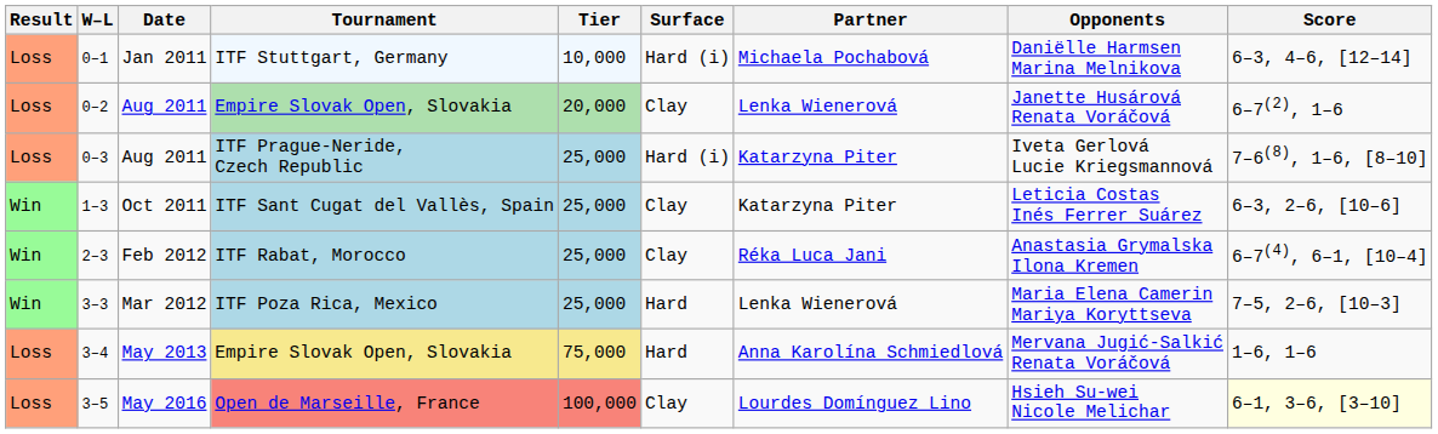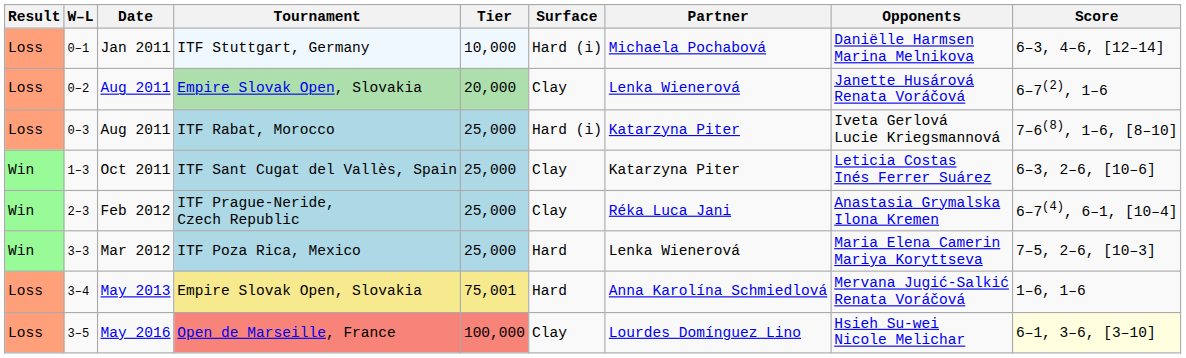 <table class="sortable wikitable">
 <tr>
 <th>Result</th>
 <th class="unsortable">W–L</th>
 <th>Date</th>
 <th>Tournament</th>
 <th>Tier</th>
 <th>Surface</th>
 <th>Partner</th>
 <th>Opponents</th>
 <th class="unsortable">Score</th>
 </tr>
 <tr>
 <td style="background:#ffa07a;">Loss</td>
 <td><small>0–1</small></td>
 <td>Jan 2011</td>
 <td style="background:#f0f8ff;">ITF Stuttgart, Germany</td>
 <td style="background:#f0f8ff;">10,000</td>
 <td>Hard (i)</td>
 <td> <a href='#'>Michaela Pochabová</a></td>
 <td> <a href='#'>Daniëlle Harmsen</a> <br>  <a href='#'>Marina Melnikova</a></td>
 <td>6–3, 4–6, [12–14]</td>
 </tr>
 <tr>
 <td style="background:#ffa07a;">Loss</td>
 <td><small>0–2</small></td>
 <td><a href='#'>Aug 2011</a></td>
 <td style="background:#addfad;"><a href='#'>Empire Slovak Open</a>, Slovakia</td>
 <td style="background:#addfad;">20,000</td>
 <td>Clay</td>
 <td> <a href='#'>Lenka Wienerová</a></td>
 <td> <a href='#'>Janette Husárová</a> <br>  <a href='#'>Renata Voráčová</a></td>
 <td>6–7<sup>(2)</sup>, 1–6</td>
 </tr>
 <tr>
 <td style="background:#ffa07a;">Loss</td>
 <td><small>0–3</small></td>
 <td>Aug 2011</td>
-<td style="background:lightblue;">ITF Prague-Neride, <br>Czech Republic</td>
+<td style="background:lightblue;">ITF Rabat, Morocco</td>
 <td style="background:lightblue;">25,000</td>
 <td>Hard (i)</td>
 <td> <a href='#'>Katarzyna Piter</a></td>
 <td> Iveta Gerlová <br>  Lucie Kriegsmannová</td>
 <td>7–6<sup>(8)</sup>, 1–6, [8–10]</td>
 </tr>
 <tr>
 <td style="background:#98fb98;">Win</td>
 <td><small>1–3</small></td>
 <td>Oct 2011</td>
 <td style="background:lightblue;">ITF Sant Cugat del Vallès, Spain</td>
 <td style="background:lightblue;">25,000</td>
 <td>Clay</td>
 <td> Katarzyna Piter</td>
 <td> <a href='#'>Leticia Costas</a> <br>  <a href='#'>Inés Ferrer Suárez</a></td>
 <td>6–3, 2–6, [10–6]</td>
 </tr>
 <tr>
 <td style="background:#98fb98;">Win</td>
 <td><small>2–3</small></td>
 <td>Feb 2012</td>
-<td style="background:lightblue;">ITF Rabat, Morocco</td>
+<td style="background:lightblue;">ITF Prague-Neride, <br>Czech Republic</td>
 <td style="background:lightblue;">25,000</td>
 <td>Clay</td>
 <td> <a href='#'>Réka Luca Jani</a></td>
 <td> <a href='#'>Anastasia Grymalska</a> <br>  <a href='#'>Ilona Kremen</a></td>
 <td>6–7<sup>(4)</sup>, 6–1, [10–4]</td>
 </tr>
 <tr>
 <td style="background:#98fb98;">Win</td>
 <td><small>3–3</small></td>
 <td>Mar 2012</td>
 <td style="background:lightblue;">ITF Poza Rica, Mexico</td>
 <td style="background:lightblue;">25,000</td>
 <td>Hard</td>
 <td> Lenka Wienerová</td>
 <td> <a href='#'>Maria Elena Camerin</a> <br>  <a href='#'>Mariya Koryttseva</a></td>
 <td>7–5, 2–6, [10–3]</td>
 </tr>
 <tr>
 <td style="background:#ffa07a;">Loss</td>
 <td><small>3–4</small></td>
 <td><a href='#'>May 2013</a></td>
 <td style="background:#f7e98e;">Empire Slovak Open, Slovakia</td>
-<td style="background:#f7e98e;">75,000</td>
+<td style="background:#f7e98e;">75,001</td>
 <td>Hard</td>
 <td> <a href='#'>Anna Karolína Schmiedlová</a></td>
 <td> <a href='#'>Mervana Jugić-Salkić</a> <br>  <a href='#'>Renata Voráčová</a></td>
 <td>1–6, 1–6</td>
 </tr>
 <tr>
 <td style="background:#ffa07a;">Loss</td>
 <td><small>3–5</small></td>
 <td><a href='#'>May 2016</a></td>
 <td style="background:#f88379;"><a href='#'>Open de Marseille</a>, France</td>
 <td style="background:#f88379;">100,000</td>
 <td>Clay</td>
 <td> <a href='#'>Lourdes Domínguez Lino</a></td>
 <td> <a href='#'>Hsieh Su-wei</a> <br>  <a href='#'>Nicole Melichar</a></td>
 <td style="background: lightyellow;">6–1, 3–6, [3–10]</td>
 </tr>
 </table>
